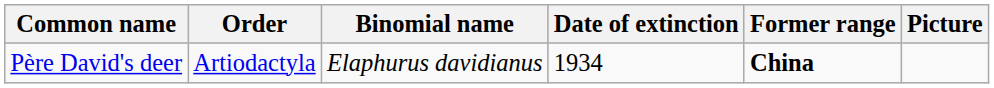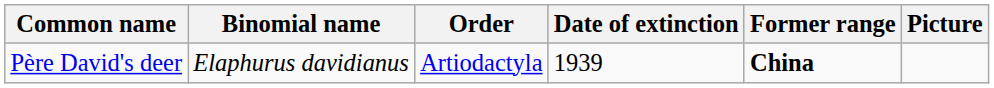 <table class="wikitable sortable">
 <tr>
 <th>Common name</th>
+<th>Binomial name</th>
 <th>Order</th>
-<th>Binomial name</th>
 <th>Date of extinction</th>
 <th>Former range</th>
 <th>Picture</th>
 </tr>
 <tr>
 <td><a href='#'>Père David's deer</a></td>
+<td><em>Elaphurus davidianus</em><br></td>
 <td><a href='#'>Artiodactyla</a></td>
-<td><em>Elaphurus davidianus</em><br></td>
-<td>1934 </td>
+<td>1939 </td>
 <td><strong>China</strong></td>
 <td></td>
 </tr>
 </table>
